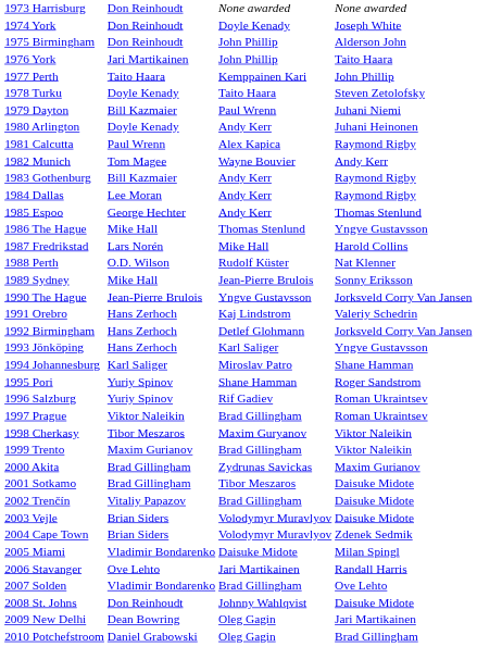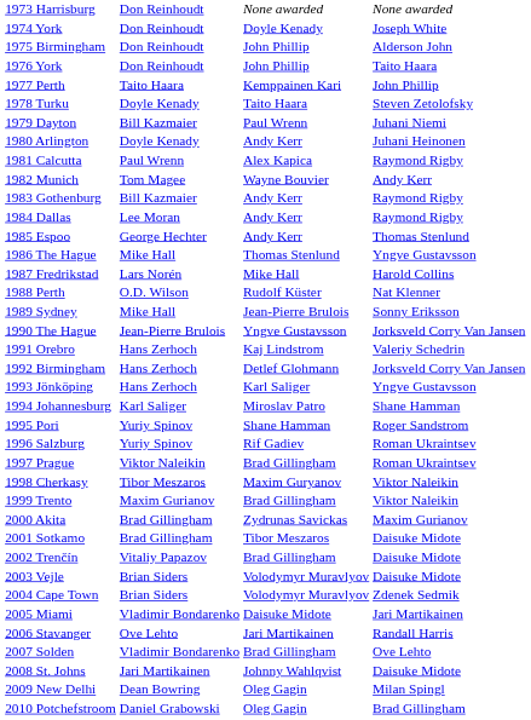 <table>
 <tr>
 <td><a href='#'>1973 Harrisburg</a></td>
 <td> <a href='#'>Don Reinhoudt</a></td>
 <td colspan=1><em>None awarded</em></td>
 <td colspan=1><em>None awarded</em></td>
 </tr>
 <tr>
 <td><a href='#'>1974 York</a></td>
 <td> <a href='#'>Don Reinhoudt</a></td>
 <td> <a href='#'>Doyle Kenady</a></td>
 <td> <a href='#'>Joseph White</a></td>
 </tr>
 <tr>
 <td><a href='#'>1975 Birmingham</a></td>
 <td> <a href='#'>Don Reinhoudt</a></td>
 <td> <a href='#'>John Phillip</a></td>
 <td> <a href='#'>Alderson John</a></td>
 </tr>
 <tr>
 <td><a href='#'>1976 York</a></td>
-<td> <a href='#'>Jari Martikainen</a></td>
+<td> <a href='#'>Don Reinhoudt</a></td>
 <td> <a href='#'>John Phillip</a></td>
 <td> <a href='#'>Taito Haara</a></td>
 </tr>
 <tr>
 <td><a href='#'>1977 Perth</a></td>
 <td> <a href='#'>Taito Haara</a></td>
 <td> <a href='#'>Kemppainen Kari</a></td>
 <td> <a href='#'>John Phillip</a></td>
 </tr>
 <tr>
 <td><a href='#'>1978 Turku</a></td>
 <td> <a href='#'>Doyle Kenady</a></td>
 <td> <a href='#'>Taito Haara</a></td>
 <td> <a href='#'>Steven Zetolofsky</a></td>
 </tr>
 <tr>
 <td><a href='#'>1979 Dayton</a></td>
 <td> <a href='#'>Bill Kazmaier</a></td>
 <td> <a href='#'>Paul Wrenn</a></td>
 <td> <a href='#'>Juhani Niemi</a></td>
 </tr>
 <tr>
 <td><a href='#'>1980 Arlington</a></td>
 <td> <a href='#'>Doyle Kenady</a></td>
 <td> <a href='#'>Andy Kerr</a></td>
 <td> <a href='#'>Juhani Heinonen</a></td>
 </tr>
 <tr>
 <td><a href='#'>1981 Calcutta</a></td>
 <td> <a href='#'>Paul Wrenn</a></td>
 <td> <a href='#'>Alex Kapica</a></td>
 <td> <a href='#'>Raymond Rigby</a></td>
 </tr>
 <tr>
 <td><a href='#'>1982 Munich</a></td>
 <td> <a href='#'>Tom Magee</a></td>
 <td> <a href='#'>Wayne Bouvier</a></td>
 <td> <a href='#'>Andy Kerr</a></td>
 </tr>
 <tr>
 <td><a href='#'>1983 Gothenburg</a></td>
 <td> <a href='#'>Bill Kazmaier</a></td>
 <td> <a href='#'>Andy Kerr</a></td>
 <td> <a href='#'>Raymond Rigby</a></td>
 </tr>
 <tr>
 <td><a href='#'>1984 Dallas</a></td>
 <td> <a href='#'>Lee Moran</a></td>
 <td> <a href='#'>Andy Kerr</a></td>
 <td> <a href='#'>Raymond Rigby</a></td>
 </tr>
 <tr>
 <td><a href='#'>1985 Espoo</a></td>
 <td> <a href='#'>George Hechter</a></td>
 <td> <a href='#'>Andy Kerr</a></td>
 <td> <a href='#'>Thomas Stenlund</a></td>
 </tr>
 <tr>
 <td><a href='#'>1986 The Hague</a></td>
 <td> <a href='#'>Mike Hall</a></td>
 <td> <a href='#'>Thomas Stenlund</a></td>
 <td> <a href='#'>Yngve Gustavsson</a></td>
 </tr>
 <tr>
 <td><a href='#'>1987 Fredrikstad</a></td>
 <td> <a href='#'>Lars Norén</a></td>
 <td> <a href='#'>Mike Hall</a></td>
 <td> <a href='#'>Harold Collins</a></td>
 </tr>
 <tr>
 <td><a href='#'>1988 Perth</a></td>
 <td> <a href='#'>O.D. Wilson</a></td>
 <td> <a href='#'>Rudolf Küster</a></td>
 <td> <a href='#'>Nat Klenner</a></td>
 </tr>
 <tr>
 <td><a href='#'>1989 Sydney</a></td>
 <td> <a href='#'>Mike Hall</a></td>
 <td> <a href='#'>Jean-Pierre Brulois</a></td>
 <td> <a href='#'>Sonny Eriksson</a></td>
 </tr>
 <tr>
 <td><a href='#'>1990 The Hague</a></td>
 <td> <a href='#'>Jean-Pierre Brulois</a></td>
 <td> <a href='#'>Yngve Gustavsson</a></td>
 <td> <a href='#'>Jorksveld Corry Van Jansen</a></td>
 </tr>
 <tr>
 <td><a href='#'>1991 Orebro</a></td>
 <td> <a href='#'>Hans Zerhoch</a></td>
 <td> <a href='#'>Kaj Lindstrom</a></td>
 <td> <a href='#'>Valeriy Schedrin</a></td>
 </tr>
 <tr>
 <td><a href='#'>1992 Birmingham</a></td>
 <td> <a href='#'>Hans Zerhoch</a></td>
 <td> <a href='#'>Detlef Glohmann</a></td>
 <td> <a href='#'>Jorksveld Corry Van Jansen</a></td>
 </tr>
 <tr>
 <td><a href='#'>1993 Jönköping</a></td>
 <td> <a href='#'>Hans Zerhoch</a></td>
 <td> <a href='#'>Karl Saliger</a></td>
 <td> <a href='#'>Yngve Gustavsson</a></td>
 </tr>
 <tr>
 <td><a href='#'>1994 Johannesburg</a></td>
 <td> <a href='#'>Karl Saliger</a></td>
 <td> <a href='#'>Miroslav Patro</a></td>
 <td> <a href='#'>Shane Hamman</a></td>
 </tr>
 <tr>
 <td><a href='#'>1995 Pori</a></td>
 <td> <a href='#'>Yuriy Spinov</a></td>
 <td> <a href='#'>Shane Hamman</a></td>
 <td> <a href='#'>Roger Sandstrom</a></td>
 </tr>
 <tr>
 <td><a href='#'>1996 Salzburg</a></td>
 <td> <a href='#'>Yuriy Spinov</a></td>
 <td> <a href='#'>Rif Gadiev</a></td>
 <td> <a href='#'>Roman Ukraintsev</a></td>
 </tr>
 <tr>
 <td><a href='#'>1997 Prague</a></td>
 <td> <a href='#'>Viktor Naleikin</a></td>
 <td> <a href='#'>Brad Gillingham</a></td>
 <td> <a href='#'>Roman Ukraintsev</a></td>
 </tr>
 <tr>
 <td><a href='#'>1998 Cherkasy</a></td>
 <td> <a href='#'>Tibor Meszaros</a></td>
 <td> <a href='#'>Maxim Guryanov</a></td>
 <td> <a href='#'>Viktor Naleikin</a></td>
 </tr>
 <tr>
 <td><a href='#'>1999 Trento</a></td>
 <td> <a href='#'>Maxim Gurianov</a></td>
 <td> <a href='#'>Brad Gillingham</a></td>
 <td> <a href='#'>Viktor Naleikin</a></td>
 </tr>
 <tr>
 <td><a href='#'>2000 Akita</a></td>
 <td> <a href='#'>Brad Gillingham</a></td>
 <td> <a href='#'>Zydrunas Savickas</a></td>
 <td> <a href='#'>Maxim Gurianov</a></td>
 </tr>
 <tr>
 <td><a href='#'>2001 Sotkamo</a></td>
 <td> <a href='#'>Brad Gillingham</a></td>
 <td> <a href='#'>Tibor Meszaros</a></td>
 <td> <a href='#'>Daisuke Midote</a></td>
 </tr>
 <tr>
 <td><a href='#'>2002 Trenčín</a></td>
 <td> <a href='#'>Vitaliy Papazov</a></td>
 <td> <a href='#'>Brad Gillingham</a></td>
 <td> <a href='#'>Daisuke Midote</a></td>
 </tr>
 <tr>
 <td><a href='#'>2003 Vejle</a></td>
 <td> <a href='#'>Brian Siders</a></td>
 <td> <a href='#'>Volodymyr Muravlyov</a></td>
 <td> <a href='#'>Daisuke Midote</a></td>
 </tr>
 <tr>
 <td><a href='#'>2004 Cape Town</a></td>
 <td> <a href='#'>Brian Siders</a></td>
 <td> <a href='#'>Volodymyr Muravlyov</a></td>
 <td> <a href='#'>Zdenek Sedmik</a></td>
 </tr>
 <tr>
 <td><a href='#'>2005 Miami</a></td>
 <td> <a href='#'>Vladimir Bondarenko</a></td>
 <td> <a href='#'>Daisuke Midote</a></td>
-<td> <a href='#'>Milan Spingl</a></td>
+<td> <a href='#'>Jari Martikainen</a></td>
 </tr>
 <tr>
 <td><a href='#'>2006 Stavanger</a></td>
 <td> <a href='#'>Ove Lehto</a></td>
 <td> <a href='#'>Jari Martikainen</a></td>
 <td> <a href='#'>Randall Harris</a></td>
 </tr>
 <tr>
 <td><a href='#'>2007 Solden</a></td>
 <td> <a href='#'>Vladimir Bondarenko</a></td>
 <td> <a href='#'>Brad Gillingham</a></td>
 <td> <a href='#'>Ove Lehto</a></td>
 </tr>
 <tr>
 <td><a href='#'>2008 St. Johns</a></td>
-<td> <a href='#'>Don Reinhoudt</a></td>
+<td> <a href='#'>Jari Martikainen</a></td>
 <td> <a href='#'>Johnny Wahlqvist</a></td>
 <td> <a href='#'>Daisuke Midote</a></td>
 </tr>
 <tr>
 <td><a href='#'>2009 New Delhi</a></td>
 <td> <a href='#'>Dean Bowring</a></td>
 <td> <a href='#'>Oleg Gagin</a></td>
-<td> <a href='#'>Jari Martikainen</a></td>
+<td> <a href='#'>Milan Spingl</a></td>
 </tr>
 <tr>
 <td><a href='#'>2010 Potchefstroom</a></td>
 <td> <a href='#'>Daniel Grabowski</a></td>
 <td> <a href='#'>Oleg Gagin</a></td>
 <td> <a href='#'>Brad Gillingham</a></td>
 </tr>
 </table>
